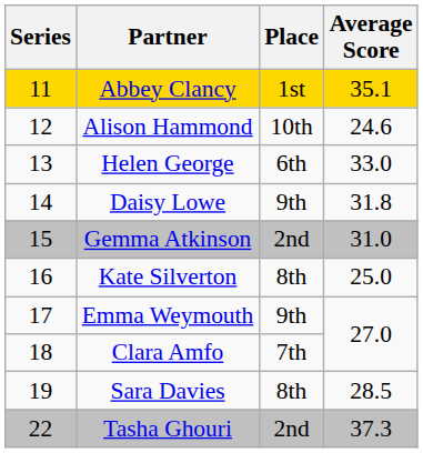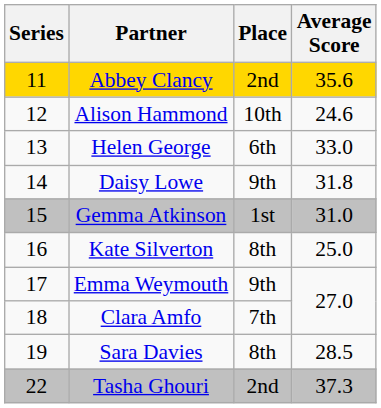 <table class="wikitable sortable" style="margin:auto; text-align:center;">
 <tr>
 <th>Series</th>
 <th>Partner</th>
 <th>Place</th>
 <th>Average<br>Score</th>
 </tr>
 <tr bgcolor="gold">
 <td>11</td>
 <td><a href='#'>Abbey Clancy</a></td>
-<td>1st</td>
-<td>35.1</td>
+<td>2nd</td>
+<td>35.6</td>
 </tr>
 <tr>
 <td>12</td>
 <td><a href='#'>Alison Hammond</a></td>
 <td>10th</td>
 <td>24.6</td>
 </tr>
 <tr>
 <td>13</td>
 <td><a href='#'>Helen George</a></td>
 <td>6th</td>
 <td>33.0</td>
 </tr>
 <tr>
 <td>14</td>
 <td><a href='#'>Daisy Lowe</a></td>
 <td>9th</td>
 <td>31.8</td>
 </tr>
 <tr bgcolor="silver">
 <td>15</td>
 <td><a href='#'>Gemma Atkinson</a></td>
-<td>2nd</td>
+<td>1st</td>
 <td>31.0</td>
 </tr>
 <tr>
 <td>16</td>
 <td><a href='#'>Kate Silverton</a></td>
 <td>8th</td>
 <td>25.0</td>
 </tr>
 <tr>
 <td>17</td>
 <td><a href='#'>Emma Weymouth</a></td>
 <td>9th</td>
 <td rowspan=2>27.0</td>
 </tr>
 <tr>
 <td>18</td>
 <td><a href='#'>Clara Amfo</a></td>
 <td>7th</td>
 </tr>
 <tr>
 <td>19</td>
 <td><a href='#'>Sara Davies</a></td>
 <td>8th</td>
 <td>28.5</td>
 </tr>
 <tr bgcolor="silver">
 <td>22</td>
 <td><a href='#'>Tasha Ghouri</a></td>
 <td>2nd</td>
 <td>37.3</td>
 </tr>
 </table>
